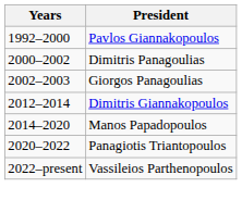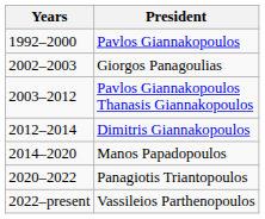 <table class="wikitable" style="text-align: left">
 <tr>
 <th>Years</th>
 <th>President</th>
 </tr>
 <tr>
 <td>1992–2000</td>
 <td><a href='#'>Pavlos Giannakopoulos</a></td>
 </tr>
 <tr>
-<td>2000–2002</td>
-<td>Dimitris Panagoulias</td>
+<td>2002–2003</td>
+<td>Giorgos Panagoulias</td>
 </tr>
 <tr>
-<td>2002–2003</td>
-<td>Giorgos Panagoulias</td>
+<td>2003–2012</td>
+<td><a href='#'>Pavlos Giannakopoulos</a> <br> <a href='#'>Thanasis Giannakopoulos</a></td>
 </tr>
 <tr>
 <td>2012–2014</td>
 <td><a href='#'>Dimitris Giannakopoulos</a></td>
 </tr>
 <tr>
 <td>2014–2020</td>
 <td>Manos Papadopoulos</td>
 </tr>
 <tr>
 <td>2020–2022</td>
 <td>Panagiotis Triantopoulos</td>
 </tr>
 <tr>
 <td>2022–present</td>
 <td>Vassileios Parthenopoulos</td>
 </tr>
 </table>
